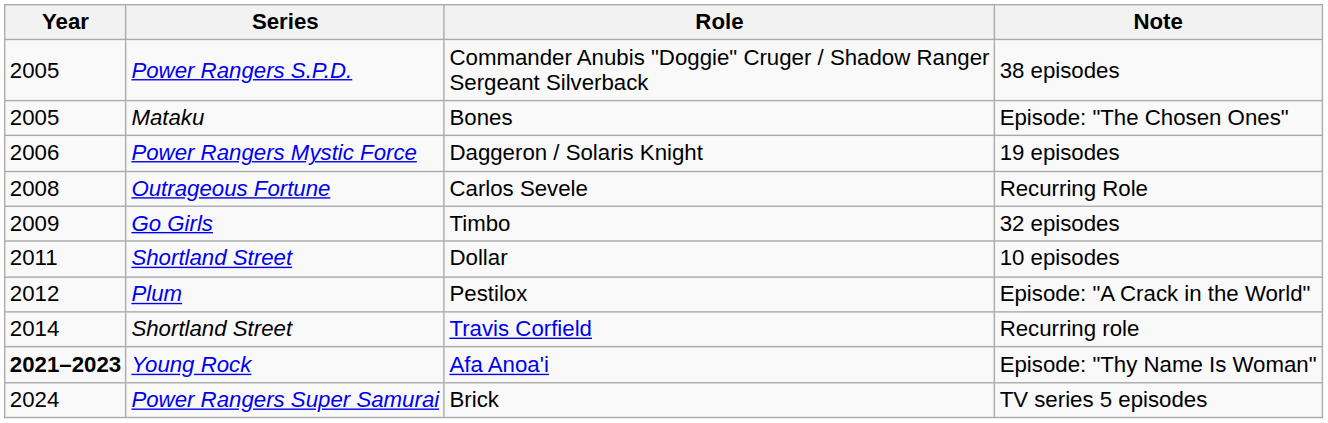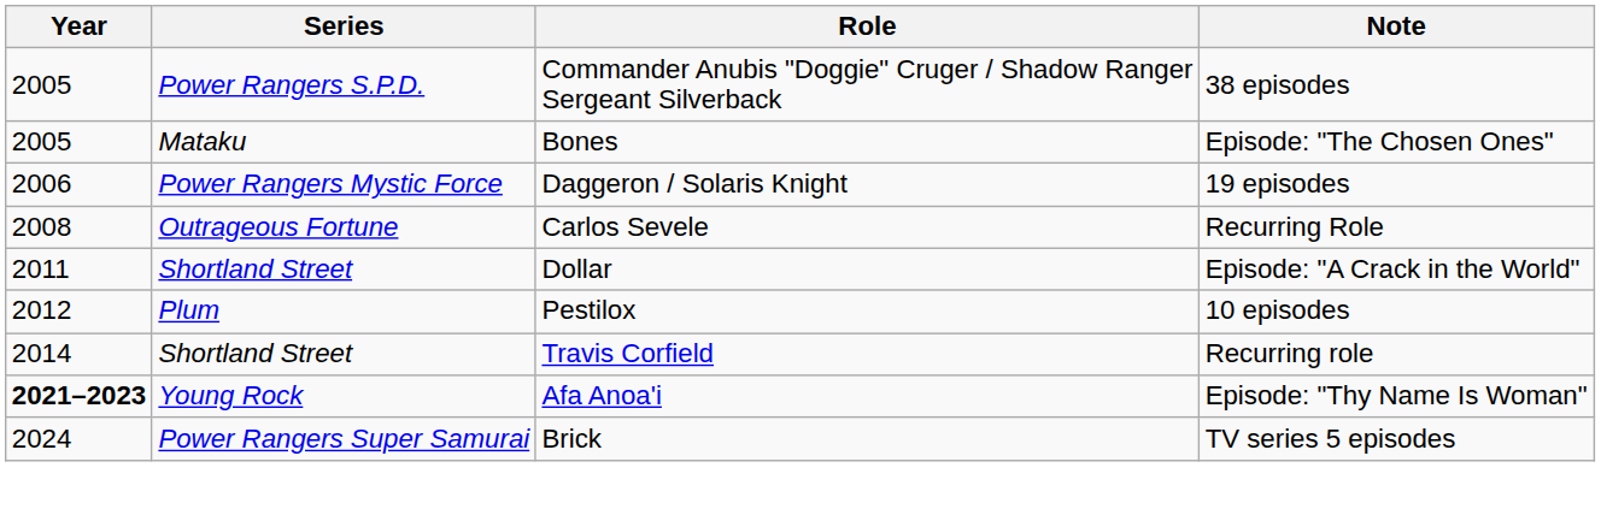 <table class="wikitable sortable">
 <tr>
 <th>Year</th>
 <th>Series</th>
 <th>Role</th>
 <th>Note</th>
 </tr>
 <tr>
 <td>2005</td>
 <td><em><a href='#'>Power Rangers S.P.D.</a></em></td>
 <td>Commander Anubis "Doggie" Cruger / Shadow Ranger<br>Sergeant Silverback</td>
 <td>38 episodes</td>
 </tr>
 <tr>
 <td>2005</td>
 <td><em>Mataku</em></td>
 <td>Bones</td>
 <td>Episode: "The Chosen Ones"</td>
 </tr>
 <tr>
 <td>2006</td>
 <td><em><a href='#'>Power Rangers Mystic Force</a></em></td>
 <td>Daggeron / Solaris Knight</td>
 <td>19 episodes</td>
 </tr>
 <tr>
 <td>2008</td>
 <td><em><a href='#'>Outrageous Fortune</a></em></td>
 <td>Carlos Sevele</td>
 <td>Recurring Role</td>
 </tr>
 <tr>
-<td>2009</td>
-<td><em><a href='#'>Go Girls</a></em></td>
-<td>Timbo</td>
-<td>32 episodes</td>
-</tr>
-<tr>
 <td>2011</td>
 <td><em><a href='#'>Shortland Street</a></em></td>
 <td>Dollar</td>
-<td>10 episodes</td>
+<td>Episode: "A Crack in the World"</td>
 </tr>
 <tr>
 <td>2012</td>
 <td><a href='#'><em>Plum</em></a></td>
 <td>Pestilox</td>
-<td>Episode: "A Crack in the World"</td>
+<td>10 episodes</td>
 </tr>
 <tr>
 <td>2014</td>
 <td><em>Shortland Street</em></td>
 <td><a href='#'>Travis Corfield</a></td>
 <td>Recurring role</td>
 </tr>
 <tr>
 <td><strong>2021–2023</strong></td>
 <td><em><a href='#'>Young Rock</a></em></td>
 <td><a href='#'>Afa Anoa'i</a></td>
 <td>Episode: "Thy Name Is Woman"</td>
 </tr>
 <tr>
 <td>2024</td>
 <td><em><a href='#'>Power Rangers Super Samurai</a></em></td>
 <td>Brick</td>
 <td>TV series 5 episodes</td>
 </tr>
 </table>
